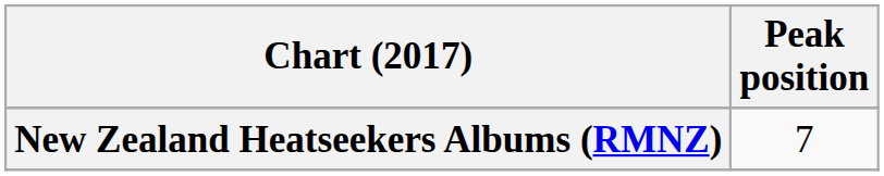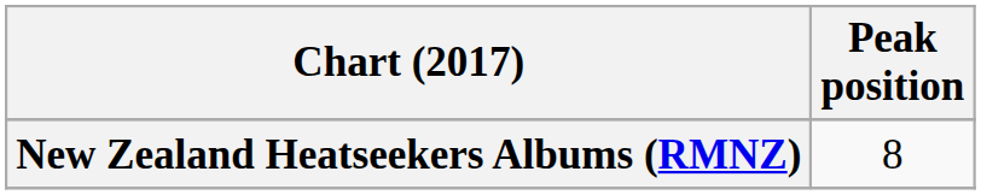 <table class="wikitable sortable plainrowheaders" style="text-align:center">
 <tr>
 <th scope="col">Chart (2017)</th>
 <th scope="col">Peak<br> position</th>
 </tr>
 <tr>
 </tr>
 <tr>
 <th scope="row">New Zealand Heatseekers Albums (<a href='#'>RMNZ</a>)</th>
-<td>7</td>
+<td>8</td>
 </tr>
 <tr>
 </tr>
 <tr>
 </tr>
 </table>
